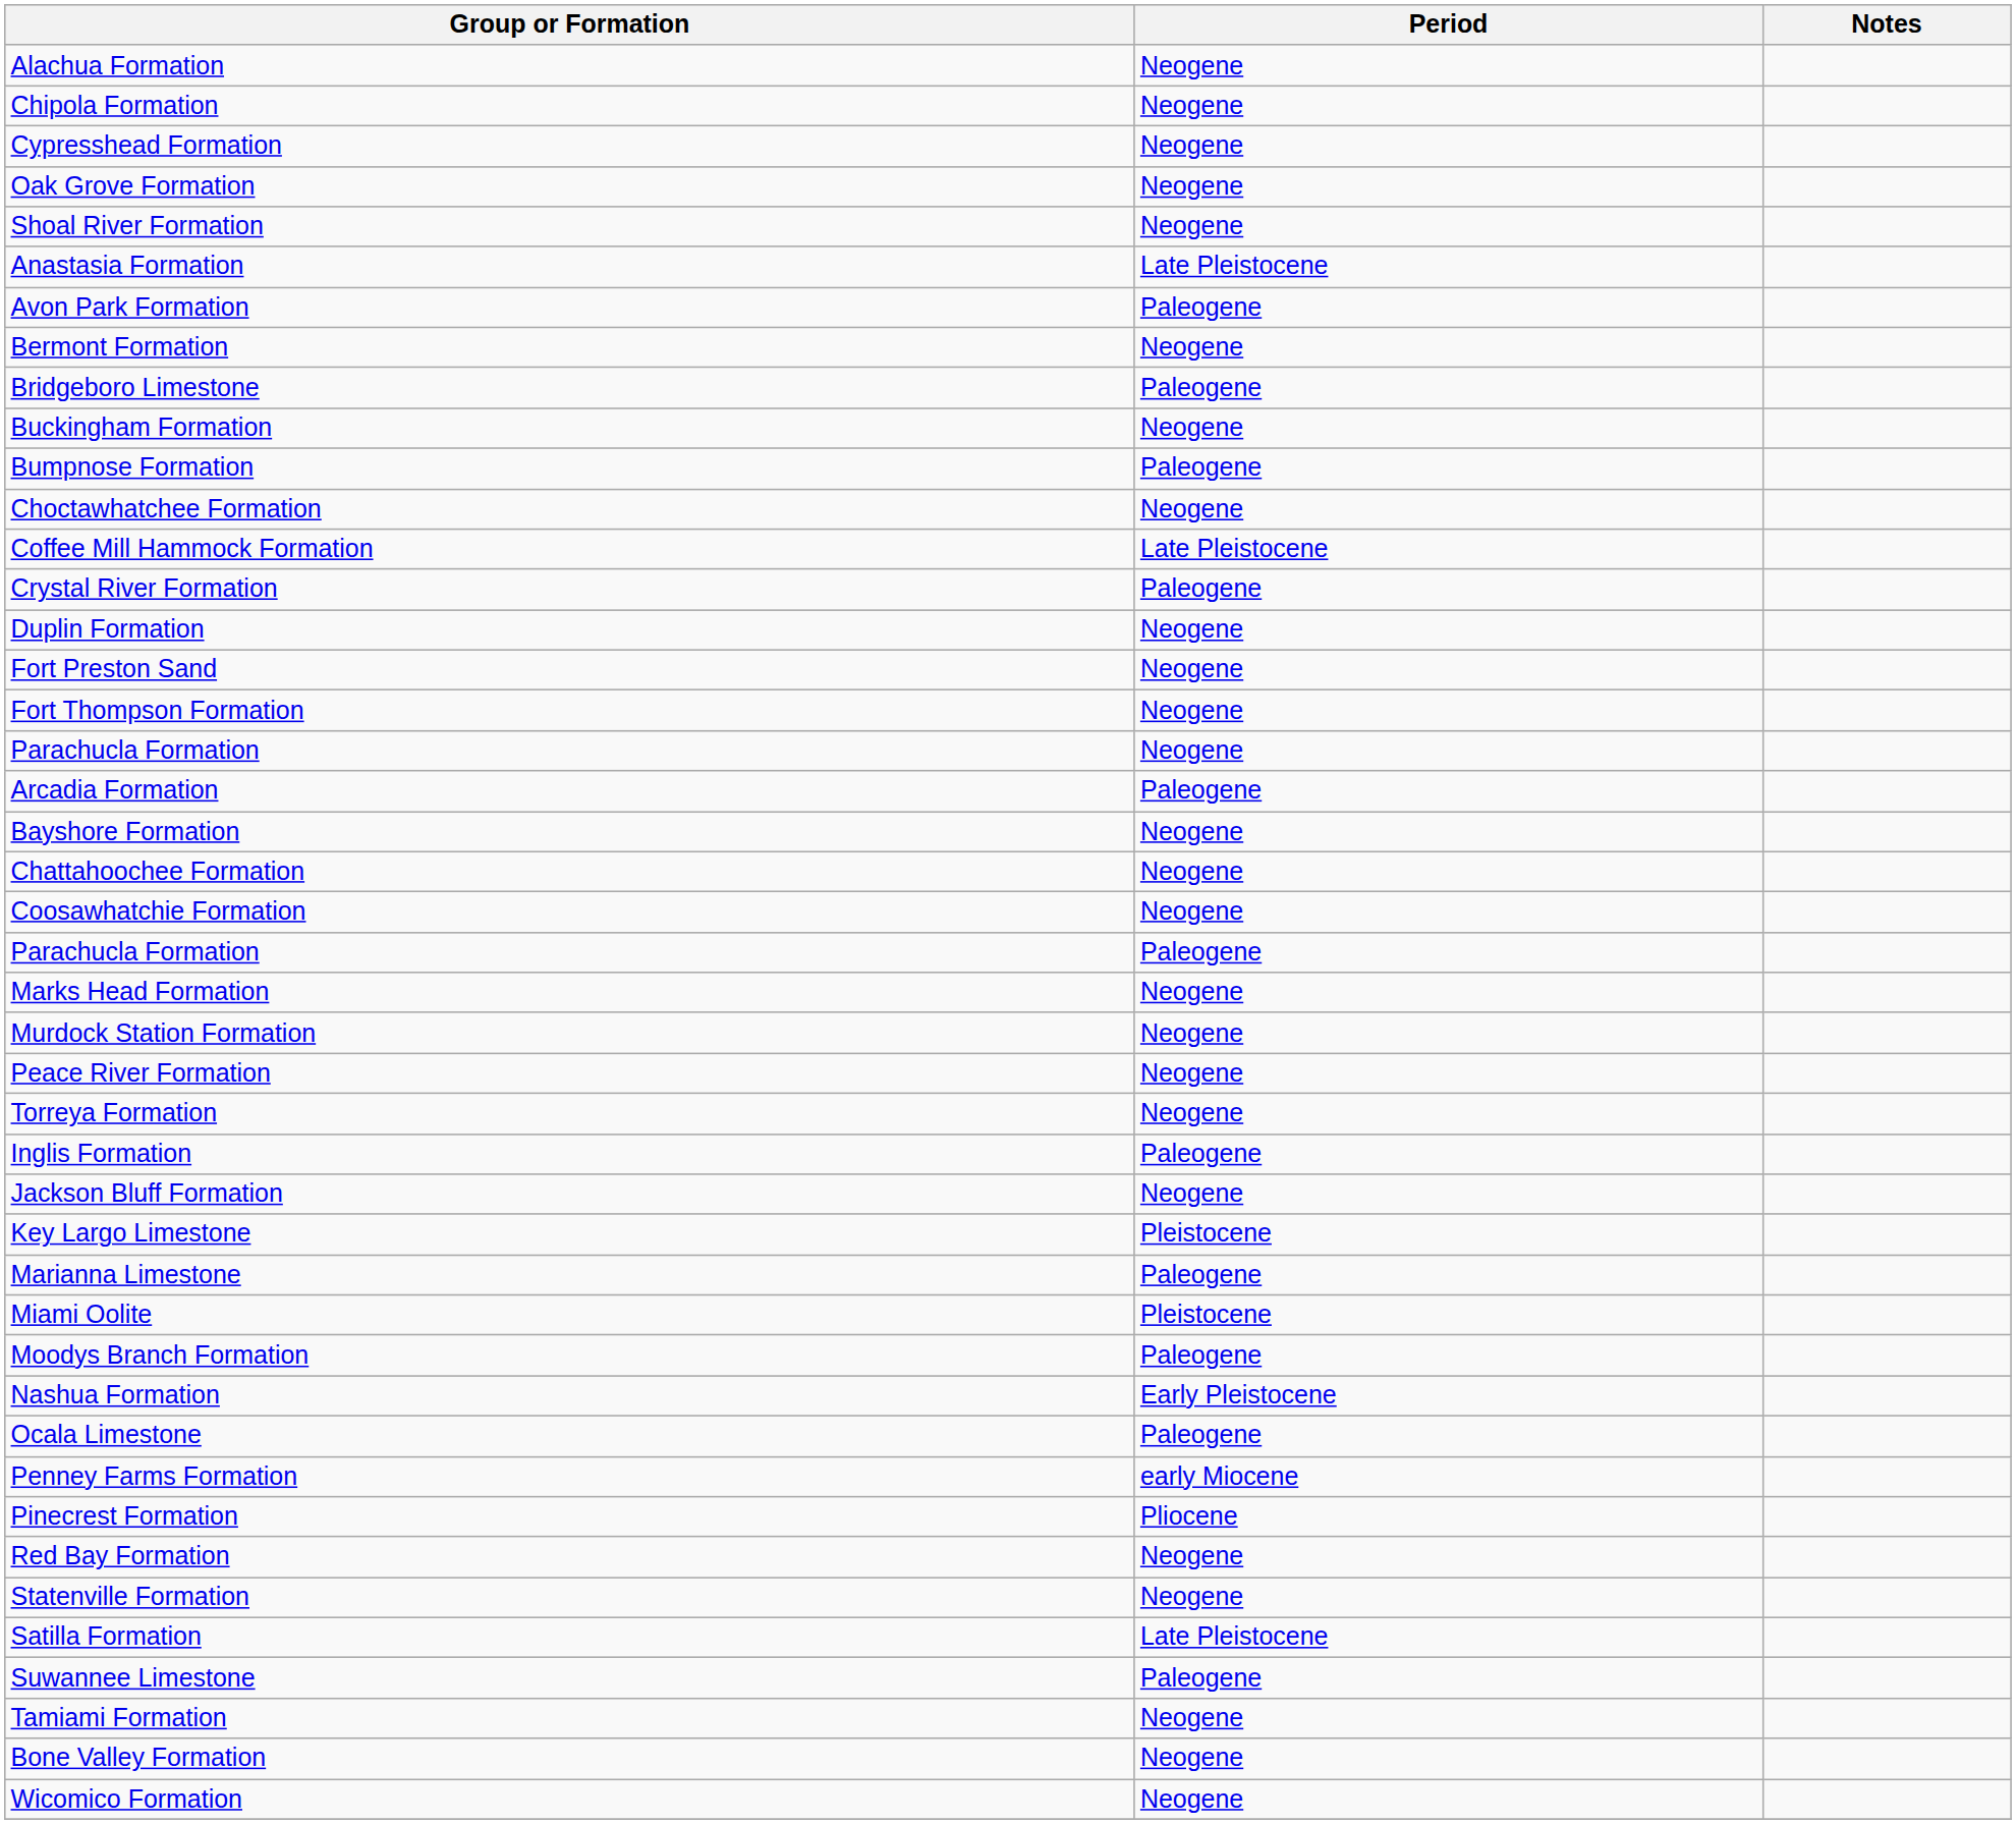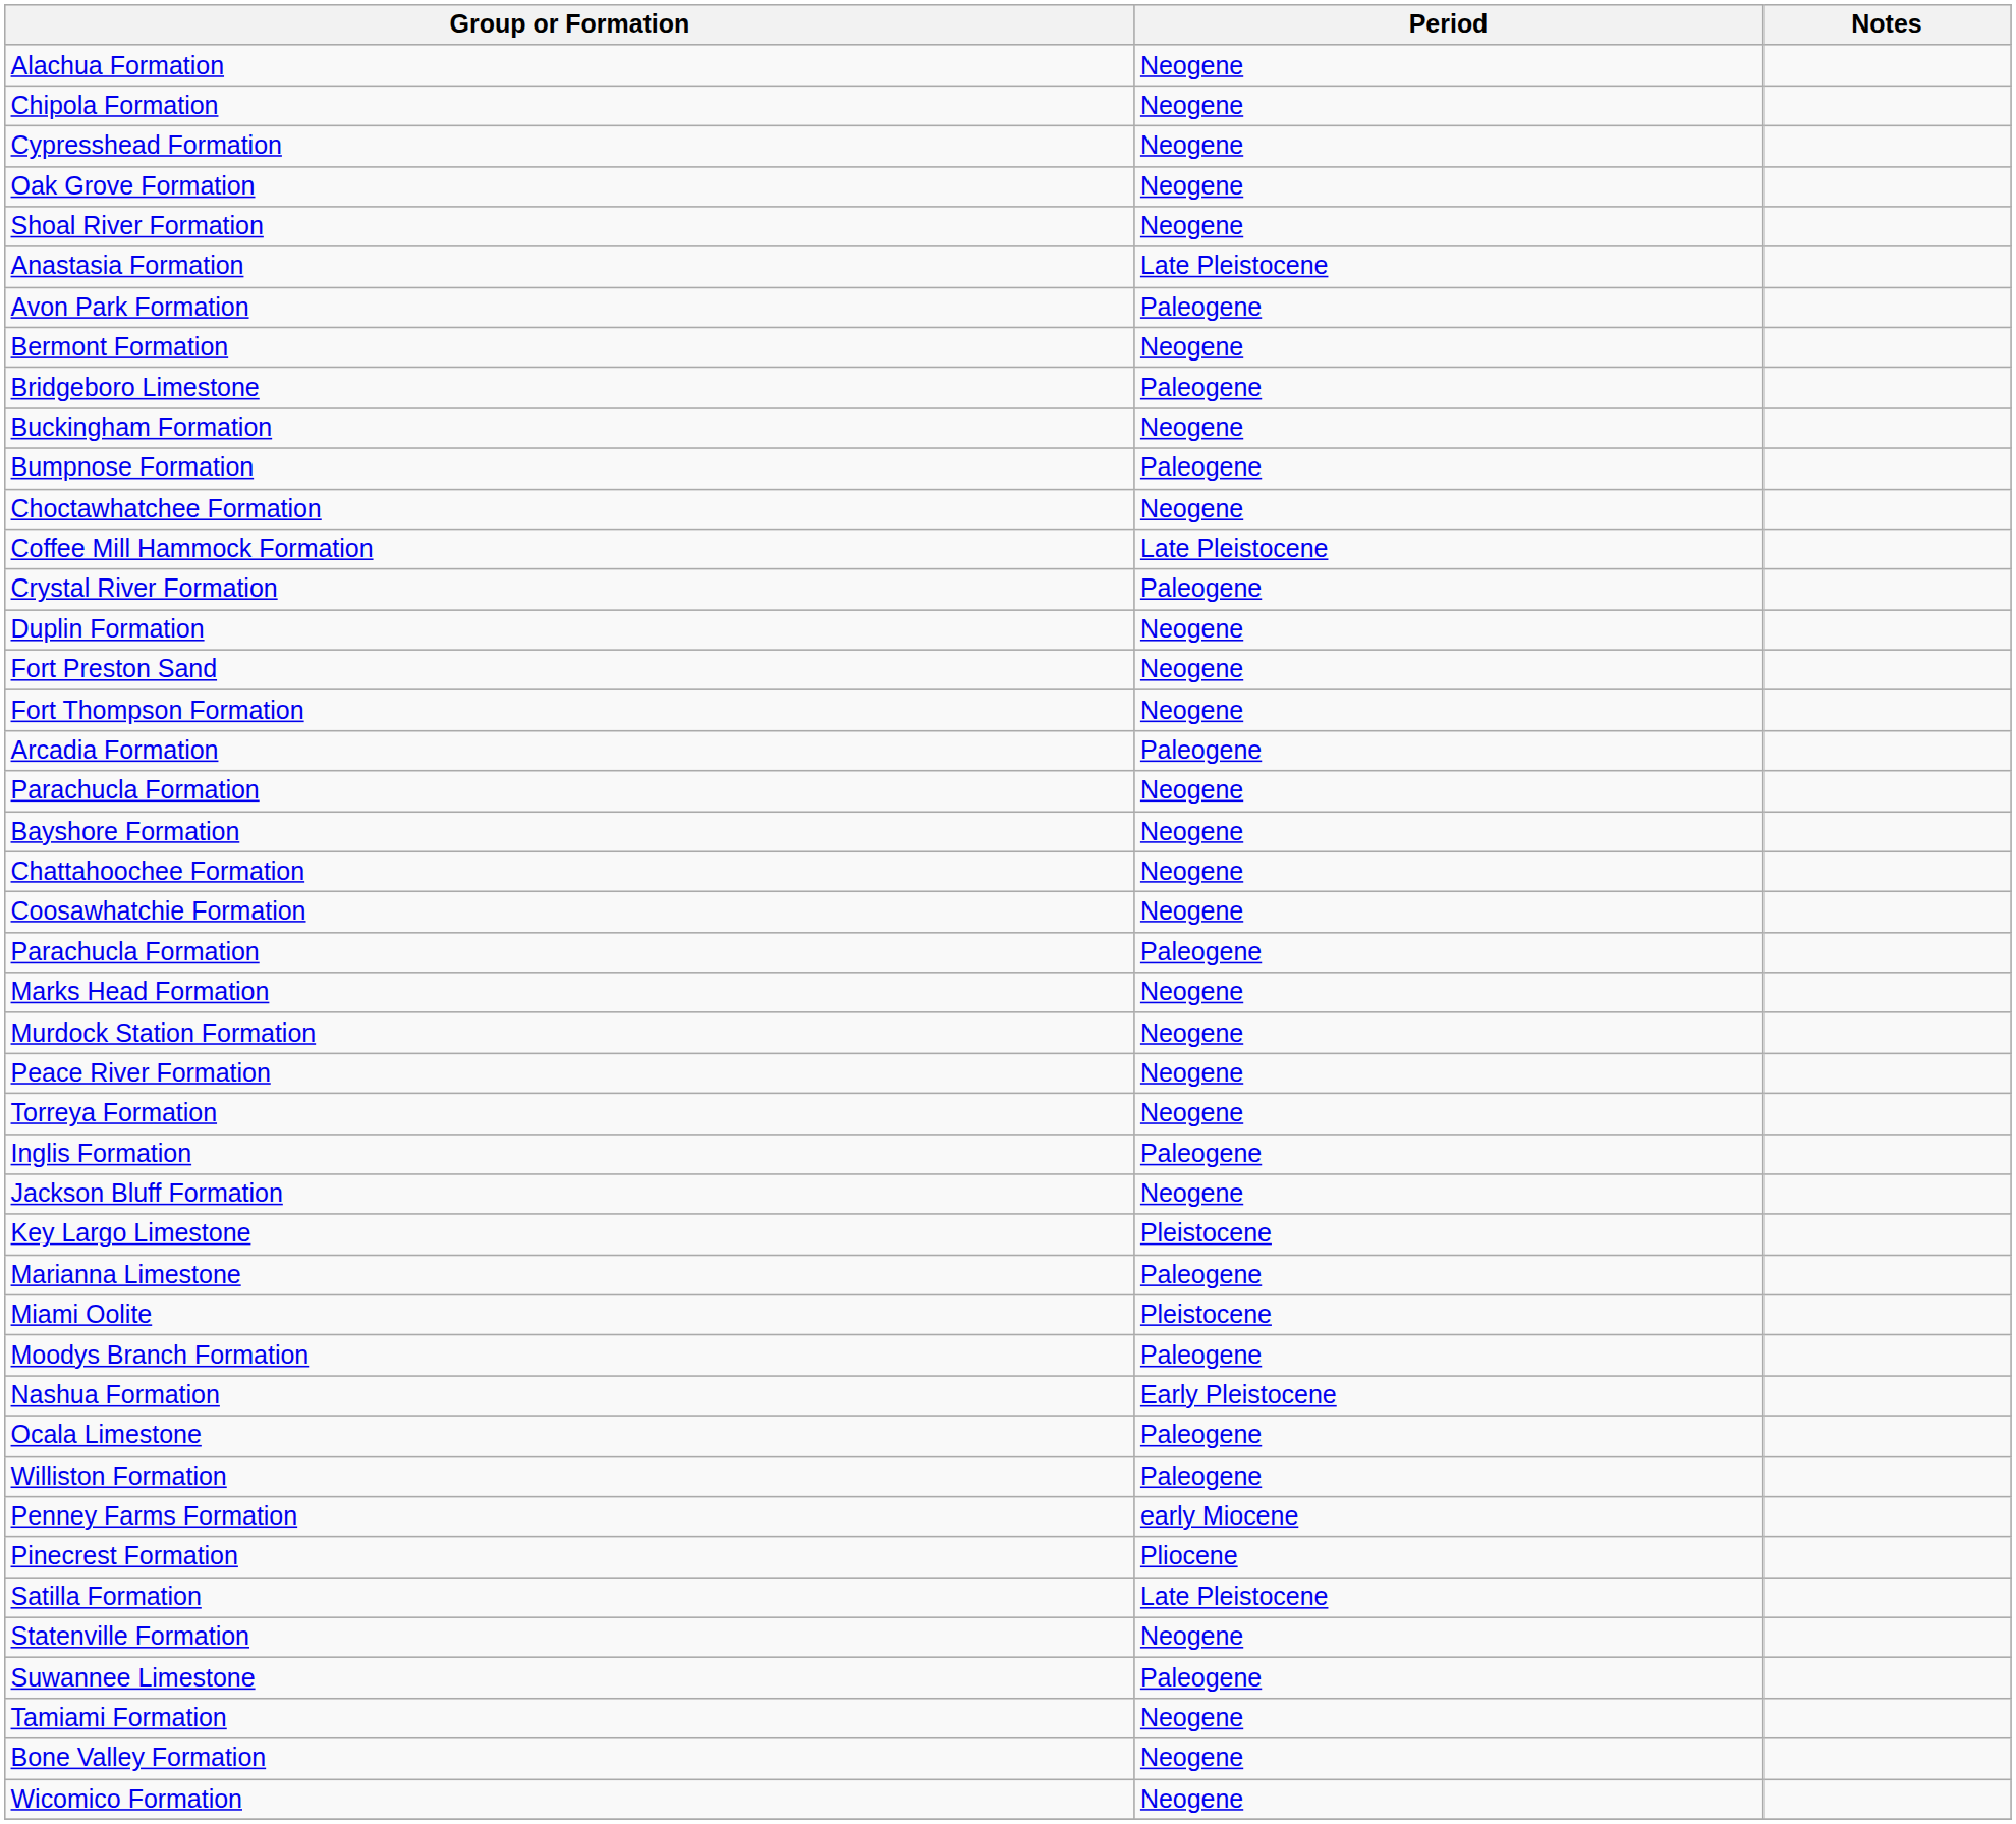 <table class="wikitable sortable" style="width: 100%;">
 <tr>
 <th>Group or Formation</th>
 <th>Period</th>
 <th class="unsortable">Notes</th>
 </tr>
 <tr>
 <td><a href='#'>Alachua Formation</a></td>
 <td><a href='#'>Neogene</a></td>
 <td></td>
 </tr>
 <tr>
 <td><a href='#'>Chipola Formation</a></td>
 <td><a href='#'>Neogene</a></td>
 <td></td>
 </tr>
 <tr>
 <td><a href='#'>Cypresshead Formation</a></td>
 <td><a href='#'>Neogene</a></td>
 <td></td>
 </tr>
 <tr>
 <td><a href='#'>Oak Grove Formation</a></td>
 <td><a href='#'>Neogene</a></td>
 <td></td>
 </tr>
 <tr>
 <td><a href='#'>Shoal River Formation</a></td>
 <td><a href='#'>Neogene</a></td>
 <td></td>
 </tr>
 <tr>
 <td><a href='#'>Anastasia Formation</a></td>
 <td><a href='#'>Late Pleistocene</a></td>
 <td></td>
 </tr>
 <tr>
 <td><a href='#'>Avon Park Formation</a></td>
 <td><a href='#'>Paleogene</a></td>
 <td></td>
 </tr>
 <tr>
 <td><a href='#'>Bermont Formation</a></td>
 <td><a href='#'>Neogene</a></td>
 <td></td>
 </tr>
 <tr>
 <td><a href='#'>Bridgeboro Limestone</a></td>
 <td><a href='#'>Paleogene</a></td>
 <td></td>
 </tr>
 <tr>
 <td><a href='#'>Buckingham Formation</a></td>
 <td><a href='#'>Neogene</a></td>
 <td></td>
 </tr>
 <tr>
 <td><a href='#'>Bumpnose Formation</a></td>
 <td><a href='#'>Paleogene</a></td>
 <td></td>
 </tr>
 <tr>
 <td><a href='#'>Choctawhatchee Formation</a></td>
 <td><a href='#'>Neogene</a></td>
 <td></td>
 </tr>
 <tr>
 <td><a href='#'>Coffee Mill Hammock Formation</a></td>
 <td><a href='#'>Late Pleistocene</a></td>
 <td></td>
 </tr>
 <tr>
 <td><a href='#'>Crystal River Formation</a></td>
 <td><a href='#'>Paleogene</a></td>
 <td></td>
 </tr>
 <tr>
 <td><a href='#'>Duplin Formation</a></td>
 <td><a href='#'>Neogene</a></td>
 <td></td>
 </tr>
 <tr>
 <td><a href='#'>Fort Preston Sand</a></td>
 <td><a href='#'>Neogene</a></td>
 <td></td>
 </tr>
 <tr>
 <td><a href='#'>Fort Thompson Formation</a></td>
 <td><a href='#'>Neogene</a></td>
 <td></td>
 </tr>
 <tr>
-<td><a href='#'>Parachucla Formation</a></td>
-<td><a href='#'>Neogene</a></td>
+<td><a href='#'>Arcadia Formation</a></td>
+<td><a href='#'>Paleogene</a></td>
 <td></td>
 </tr>
 <tr>
-<td><a href='#'>Arcadia Formation</a></td>
-<td><a href='#'>Paleogene</a></td>
+<td><a href='#'>Parachucla Formation</a></td>
+<td><a href='#'>Neogene</a></td>
 <td></td>
 </tr>
 <tr>
 <td><a href='#'>Bayshore Formation</a></td>
 <td><a href='#'>Neogene</a></td>
 <td></td>
 </tr>
 <tr>
 <td><a href='#'>Chattahoochee Formation</a></td>
 <td><a href='#'>Neogene</a></td>
 <td></td>
 </tr>
 <tr>
 <td><a href='#'>Coosawhatchie Formation</a></td>
 <td><a href='#'>Neogene</a></td>
 <td></td>
 </tr>
 <tr>
 <td><a href='#'>Parachucla Formation</a></td>
 <td><a href='#'>Paleogene</a></td>
 <td></td>
 </tr>
 <tr>
 <td><a href='#'>Marks Head Formation</a></td>
 <td><a href='#'>Neogene</a></td>
 <td></td>
 </tr>
 <tr>
 <td><a href='#'>Murdock Station Formation</a></td>
 <td><a href='#'>Neogene</a></td>
 <td></td>
 </tr>
 <tr>
 <td><a href='#'>Peace River Formation</a></td>
 <td><a href='#'>Neogene</a></td>
 <td></td>
 </tr>
 <tr>
 <td><a href='#'>Torreya Formation</a></td>
 <td><a href='#'>Neogene</a></td>
 <td></td>
 </tr>
 <tr>
 <td><a href='#'>Inglis Formation</a></td>
 <td><a href='#'>Paleogene</a></td>
 <td></td>
 </tr>
 <tr>
 <td><a href='#'>Jackson Bluff Formation</a></td>
 <td><a href='#'>Neogene</a></td>
 <td></td>
 </tr>
 <tr>
 <td><a href='#'>Key Largo Limestone</a></td>
 <td><a href='#'>Pleistocene</a></td>
 <td></td>
 </tr>
 <tr>
 <td><a href='#'>Marianna Limestone</a></td>
 <td><a href='#'>Paleogene</a></td>
 <td></td>
 </tr>
 <tr>
 <td><a href='#'>Miami Oolite</a></td>
 <td><a href='#'>Pleistocene</a></td>
 <td></td>
 </tr>
 <tr>
 <td><a href='#'>Moodys Branch Formation</a></td>
 <td><a href='#'>Paleogene</a></td>
 <td></td>
 </tr>
 <tr>
 <td><a href='#'>Nashua Formation</a></td>
 <td><a href='#'>Early Pleistocene</a></td>
 <td></td>
 </tr>
 <tr>
 <td><a href='#'>Ocala Limestone</a></td>
 <td><a href='#'>Paleogene</a></td>
 <td></td>
 </tr>
 <tr>
+<td><a href='#'>Williston Formation</a></td>
+<td><a href='#'>Paleogene</a></td>
+<td></td>
+</tr>
+<tr>
 <td><a href='#'>Penney Farms Formation</a></td>
 <td><a href='#'>early Miocene</a></td>
 <td></td>
 </tr>
 <tr>
 <td><a href='#'>Pinecrest Formation</a></td>
 <td><a href='#'>Pliocene</a></td>
 <td></td>
 </tr>
 <tr>
-<td><a href='#'>Red Bay Formation</a></td>
-<td><a href='#'>Neogene</a></td>
+<td><a href='#'>Satilla Formation</a></td>
+<td><a href='#'>Late Pleistocene</a></td>
 <td></td>
 </tr>
 <tr>
 <td><a href='#'>Statenville Formation</a></td>
 <td><a href='#'>Neogene</a></td>
-<td></td>
-</tr>
-<tr>
-<td><a href='#'>Satilla Formation</a></td>
-<td><a href='#'>Late Pleistocene</a></td>
 <td></td>
 </tr>
 <tr>
 <td><a href='#'>Suwannee Limestone</a></td>
 <td><a href='#'>Paleogene</a></td>
 <td></td>
 </tr>
 <tr>
 <td><a href='#'>Tamiami Formation</a></td>
 <td><a href='#'>Neogene</a></td>
 <td></td>
 </tr>
 <tr>
 <td><a href='#'>Bone Valley Formation</a></td>
 <td><a href='#'>Neogene</a></td>
 <td></td>
 </tr>
 <tr>
 <td><a href='#'>Wicomico Formation</a></td>
 <td><a href='#'>Neogene</a></td>
 <td></td>
 </tr>
 <tr>
 </tr>
 </table>
